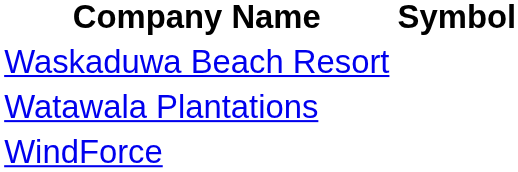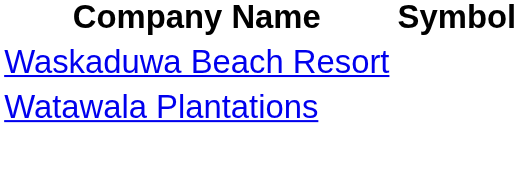 <table style="background:transparent;">
 <tr>
 <th>Company Name</th>
 <th>Symbol</th>
 </tr>
 <tr>
 <td><a href='#'>Waskaduwa Beach Resort</a></td>
 <td></td>
 </tr>
 <tr>
 <td><a href='#'>Watawala Plantations</a></td>
 <td></td>
 </tr>
-<tr>
-<td><a href='#'>WindForce</a></td>
-<td></td>
-</tr>
 </table>
